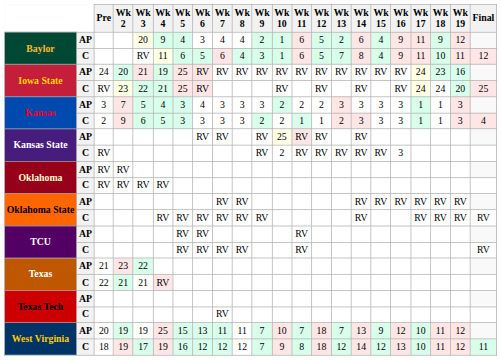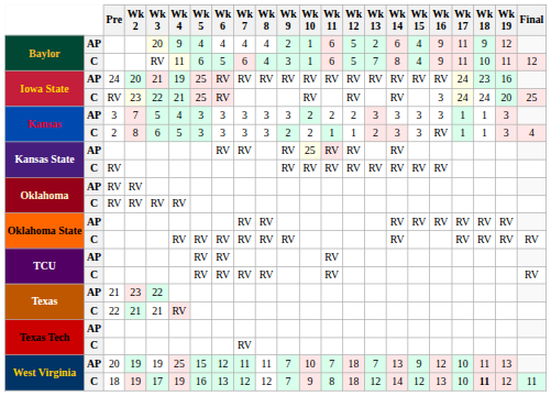 <table class="wikitable" style="white-space:nowrap;font-size:90%;">
 <tr>
 <th colspan=2 style="background:white; border-top-style:hidden; border-left-style:hidden;"> </th>
 <th>Pre</th>
 <th>Wk<br>2</th>
 <th>Wk<br>3</th>
 <th>Wk<br>4</th>
 <th>Wk<br>5</th>
 <th>Wk<br>6</th>
 <th>Wk<br>7</th>
 <th>Wk<br>8</th>
 <th>Wk<br>9</th>
 <th>Wk<br>10</th>
 <th>Wk<br>11</th>
 <th>Wk<br>12</th>
 <th>Wk<br>13</th>
 <th>Wk<br>14</th>
 <th>Wk<br>15</th>
 <th>Wk<br>16</th>
 <th>Wk<br>17</th>
 <th>Wk<br>18</th>
 <th>Wk<br>19</th>
 <th>Final</th>
 </tr>
 <tr style="text-align:center;">
 <th rowspan=2 style="background:#004834; color:#FDBB2F;">Baylor</th>
 <th>AP</th>
 <td style="background:#FFF;"></td>
 <td style="background:#FFF;"></td>
 <td style="background:#FFFFE6;">20</td>
 <td style="background:#D8FFEB;">9</td>
 <td style="background:#D8FFEB;">4</td>
-<td style="background:#FFF;">3</td>
+<td style="background:#FFF;">4</td>
 <td style="background:#FFF;">4</td>
 <td style="background:#FFF;">4</td>
 <td style="background:#D8FFEB;">2</td>
 <td style="background:#D8FFEB;">1</td>
 <td style="background:#FFE6E6;">6</td>
 <td style="background:#D8FFEB;">5</td>
 <td style="background:#D8FFEB;">2</td>
 <td style="background:#FFE6E6;">6</td>
 <td style="background:#D8FFEB;">4</td>
 <td style="background:#FFE6E6;">9</td>
 <td style="background:#FFE6E6;">11</td>
 <td style="background:#D8FFEB;">9</td>
 <td style="background:#FFE6E6;">12</td>
 </tr>
 <tr style="text-align:center;">
 <th>C</th>
 <td style="background:#FFF;"></td>
 <td style="background:#FFF;"></td>
 <td style="background:#FFF;">RV</td>
 <td style="background:#FFFFE6;">11</td>
 <td style="background:#D8FFEB;">6</td>
 <td style="background:#D8FFEB;">5</td>
 <td style="background:#FFE6E6;">6</td>
 <td style="background:#D8FFEB;">4</td>
 <td style="background:#D8FFEB;">3</td>
 <td style="background:#D8FFEB;">1</td>
 <td style="background:#FFE6E6;">6</td>
 <td style="background:#D8FFEB;">5</td>
 <td style="background:#D8FFEB;">7</td>
 <td style="background:#FFE6E6;">8</td>
 <td style="background:#D8FFEB;">4</td>
 <td style="background:#FFE6E6;">9</td>
 <td style="background:#FFE6E6;">11</td>
 <td style="background:#D8FFEB;">10</td>
 <td style="background:#FFE6E6;">11</td>
 <td style="background:#FFE6E6;">12</td>
 </tr>
 <tr style="text-align:center;">
 <th rowspan=2 style="background:#C41E3A; color:#FFD700;">Iowa State</th>
 <th>AP</th>
 <td style="background:#FFF;">24</td>
 <td style="background:#D8FFEB;">20</td>
 <td style="background:#FFE6E6;">21</td>
 <td style="background:#D8FFEB;">19</td>
 <td style="background:#FFE6E6;">25</td>
 <td style="background:#FFE6E6;">RV</td>
 <td style="background:#FFF;">RV</td>
 <td style="background:#FFF;">RV</td>
 <td style="background:#FFF;">RV</td>
 <td style="background:#FFF;">RV</td>
 <td style="background:#FFF;">RV</td>
 <td style="background:#FFF;">RV</td>
 <td style="background:#FFF;">RV</td>
 <td style="background:#FFF;">RV</td>
 <td style="background:#FFF;">RV</td>
 <td style="background:#FFF;">RV</td>
 <td style="background:#FFFFE6;">24</td>
 <td style="background:#D8FFEB;">23</td>
 <td style="background:#D8FFEB;">16</td>
 </tr>
 <tr style="text-align:center;">
 <th>C</th>
 <td style="background:#FFF;">RV</td>
 <td style="background:#FFFFE6;">23</td>
 <td style="background:#D8FFEB;">22</td>
 <td style="background:#D8FFEB;">21</td>
 <td style="background:#FFE6E6;">25</td>
 <td style="background:#FFE6E6;">RV</td>
 <td style="background:#FFF;"></td>
 <td style="background:#FFF;"></td>
 <td style="background:#FFF;"></td>
 <td style="background:#FFF;">RV</td>
 <td style="background:#FFF;"></td>
 <td style="background:#FFF;">RV</td>
 <td style="background:#FFF;"></td>
 <td style="background:#FFF;">RV</td>
 <td style="background:#FFF;"></td>
-<td style="background:#FFF;">RV</td>
+<td style="background:#FFF;">3</td>
 <td style="background:#FFFFE6;">24</td>
 <td style="background:#FFF;">24</td>
 <td style="background:#D8FFEB;">20</td>
 <td style="background:#FFE6E6;">25</td>
 </tr>
 <tr style="text-align:center;">
 <th rowspan=2 style="background:#0049AF; color:#F20030;">Kansas</th>
 <th>AP</th>
 <td style="background:#FFF;">3</td>
 <td style="background:#FFE6E6;">7</td>
 <td style="background:#D8FFEB;">5</td>
 <td style="background:#D8FFEB;">4</td>
 <td style="background:#D8FFEB;">3</td>
-<td style="background:#FFF;">4</td>
+<td style="background:#FFF;">3</td>
 <td style="background:#FFF;">3</td>
 <td style="background:#FFF;">3</td>
 <td style="background:#FFF;">3</td>
 <td style="background:#D8FFEB;">2</td>
 <td style="background:#FFF;">2</td>
 <td style="background:#FFF;">2</td>
 <td style="background:#FFE6E6;">3</td>
 <td style="background:#FFF;">3</td>
 <td style="background:#FFF;">3</td>
 <td style="background:#FFF;">3</td>
 <td style="background:#D8FFEB;">1</td>
 <td style="background:#FFF;">1</td>
 <td style="background:#FFE6E6;">3</td>
 </tr>
 <tr style="text-align:center;">
 <th>C</th>
 <td style="background:#FFF;">2</td>
-<td style="background:#FFE6E6;">9</td>
+<td style="background:#FFE6E6;">8</td>
 <td style="background:#D8FFEB;">6</td>
 <td style="background:#D8FFEB;">5</td>
 <td style="background:#D8FFEB;">3</td>
 <td style="background:#FFF;">3</td>
 <td style="background:#FFF;">3</td>
 <td style="background:#FFF;">3</td>
 <td style="background:#D8FFEB;">2</td>
 <td style="background:#FFF;">2</td>
 <td style="background:#D8FFEB;">1</td>
 <td style="background:#FFF;">1</td>
 <td style="background:#FFE6E6;">2</td>
 <td style="background:#FFE6E6;">3</td>
 <td style="background:#FFF;">3</td>
-<td style="background:#FFF;">3</td>
+<td style="background:#FFF;">RV</td>
 <td style="background:#D8FFEB;">1</td>
 <td style="background:#FFF;">1</td>
 <td style="background:#FFE6E6;">3</td>
 <td style="background:#FFE6E6;">4</td>
 </tr>
 <tr style="text-align:center;">
 <th rowspan=2 style="background:#461D7C; color:white;">Kansas State</th>
 <th>AP</th>
 <td style="background:#FFF;"></td>
 <td style="background:#FFF;"></td>
 <td style="background:#FFF;"></td>
 <td style="background:#FFF;"></td>
 <td style="background:#FFF;"></td>
 <td style="background:#FFF;">RV</td>
 <td style="background:#FFF;">RV</td>
 <td style="background:#FFF;"></td>
 <td style="background:#FFF;">RV</td>
 <td style="background:#FFFFE6;">25</td>
 <td style="background:#FFE6E6;">RV</td>
 <td style="background:#FFF;">RV</td>
 <td style="background:#FFF;"></td>
 <td style="background:#FFF;">RV</td>
 <td style="background:#FFF;"></td>
 <td style="background:#FFF;"></td>
 <td style="background:#FFF;"></td>
 <td style="background:#FFF;"></td>
 <td style="background:#FFF;"></td>
 </tr>
 <tr style="text-align:center;">
 <th>C</th>
 <td style="background:#FFF;">RV</td>
 <td style="background:#FFF;"></td>
 <td style="background:#FFF;"></td>
 <td style="background:#FFF;"></td>
 <td style="background:#FFF;"></td>
 <td style="background:#FFF;"></td>
 <td style="background:#FFF;"></td>
 <td style="background:#FFF;"></td>
 <td style="background:#FFF;">RV</td>
-<td style="background:#FFF;">2</td>
 <td style="background:#FFF;">RV</td>
 <td style="background:#FFF;">RV</td>
 <td style="background:#FFF;">RV</td>
 <td style="background:#FFF;">RV</td>
 <td style="background:#FFF;">RV</td>
-<td style="background:#FFF;">3</td>
+<td style="background:#FFF;">RV</td>
+<td style="background:#FFF;">RV</td>
 <td style="background:#FFF;"></td>
 <td style="background:#FFF;"></td>
 <td style="background:#FFF;"></td>
 <td style="background:#FFF;"></td>
 </tr>
 <tr style="text-align:center;">
 <th rowspan=2 style="background:#960018; color:#FFFDD0;">Oklahoma</th>
 <th>AP</th>
 <td style="background:#FFF;">RV</td>
 <td style="background:#FFF;">RV</td>
 <td style="background:#FFF;"></td>
 <td style="background:#FFF;"></td>
 <td style="background:#FFF;"></td>
 <td style="background:#FFF;"></td>
 <td style="background:#FFF;"></td>
 <td style="background:#FFF;"></td>
 <td style="background:#FFF;"></td>
 <td style="background:#FFF;"></td>
 <td style="background:#FFF;"></td>
 <td style="background:#FFF;"></td>
 <td style="background:#FFF;"></td>
 <td style="background:#FFF;"></td>
 <td style="background:#FFF;"></td>
 <td style="background:#FFF;"></td>
 <td style="background:#FFF;"></td>
 <td style="background:#FFF;"></td>
 <td style="background:#FFF;"></td>
 </tr>
 <tr style="text-align:center;">
 <th>C</th>
 <td style="background:#FFF;">RV</td>
 <td style="background:#FFF;">RV</td>
 <td style="background:#FFF;">RV</td>
 <td style="background:#FFF;">RV</td>
 <td style="background:#FFF;"></td>
 <td style="background:#FFF;"></td>
 <td style="background:#FFF;"></td>
 <td style="background:#FFF;"></td>
 <td style="background:#FFF;"></td>
 <td style="background:#FFF;"></td>
 <td style="background:#FFF;"></td>
 <td style="background:#FFF;"></td>
 <td style="background:#FFF;"></td>
 <td style="background:#FFF;"></td>
 <td style="background:#FFF;"></td>
 <td style="background:#FFF;"></td>
 <td style="background:#FFF;"></td>
 <td style="background:#FFF;"></td>
 <td style="background:#FFF;"></td>
 <td style="background:#FFF;"></td>
 </tr>
 <tr style="text-align:center;">
 <th rowspan=2 style="background:#FF6600; color:black;">Oklahoma State</th>
 <th>AP</th>
 <td style="background:#FFF;"></td>
 <td style="background:#FFF;"></td>
 <td style="background:#FFF;"></td>
 <td style="background:#FFF;"></td>
 <td style="background:#FFF;"></td>
 <td style="background:#FFF;"></td>
 <td style="background:#FFF;">RV</td>
 <td style="background:#FFF;">RV</td>
 <td style="background:#FFF;"></td>
 <td style="background:#FFF;"></td>
 <td style="background:#FFF;"></td>
 <td style="background:#FFF;"></td>
 <td style="background:#FFF;"></td>
 <td style="background:#FFF;">RV</td>
 <td style="background:#FFF;">RV</td>
 <td style="background:#FFF;">RV</td>
 <td style="background:#FFF;">RV</td>
 <td style="background:#FFF;">RV</td>
 <td style="background:#FFF;">RV</td>
 </tr>
 <tr style="text-align:center;">
 <th>C</th>
 <td style="background:#FFF;"></td>
 <td style="background:#FFF;"></td>
 <td style="background:#FFF;"></td>
 <td style="background:#FFF;">RV</td>
 <td style="background:#FFF;">RV</td>
 <td style="background:#FFF;">RV</td>
 <td style="background:#FFF;">RV</td>
 <td style="background:#FFF;">RV</td>
 <td style="background:#FFF;">RV</td>
 <td style="background:#FFF;"></td>
 <td style="background:#FFF;"></td>
 <td style="background:#FFF;"></td>
 <td style="background:#FFF;"></td>
 <td style="background:#FFF;">RV</td>
 <td style="background:#FFF;"></td>
 <td style="background:#FFF;"></td>
 <td style="background:#FFF;">RV</td>
 <td style="background:#FFF;">RV</td>
 <td style="background:#FFF;">RV</td>
 <td style="background:#FFF;">RV</td>
 </tr>
 <tr style="text-align:center;">
 <th rowspan=2 style="background:#520063; color:white;">TCU</th>
 <th>AP</th>
 <td style="background:#FFF;"></td>
 <td style="background:#FFF;"></td>
 <td style="background:#FFF;"></td>
 <td style="background:#FFF;"></td>
 <td style="background:#FFF;">RV</td>
 <td style="background:#FFF;">RV</td>
 <td style="background:#FFF;"></td>
 <td style="background:#FFF;"></td>
 <td style="background:#FFF;"></td>
 <td style="background:#FFF;"></td>
 <td style="background:#FFF;">RV</td>
 <td style="background:#FFF;"></td>
 <td style="background:#FFF;"></td>
 <td style="background:#FFF;"></td>
 <td style="background:#FFF;"></td>
 <td style="background:#FFF;"></td>
 <td style="background:#FFF;"></td>
 <td style="background:#FFF;"></td>
 <td style="background:#FFF;"></td>
 </tr>
 <tr style="text-align:center;">
 <th>C</th>
 <td style="background:#FFF;"></td>
 <td style="background:#FFF;"></td>
 <td style="background:#FFF;"></td>
 <td style="background:#FFF;"></td>
 <td style="background:#FFF;">RV</td>
 <td style="background:#FFF;">RV</td>
 <td style="background:#FFF;">RV</td>
 <td style="background:#FFF;">RV</td>
 <td style="background:#FFF;"></td>
 <td style="background:#FFF;"></td>
 <td style="background:#FFF;">RV</td>
 <td style="background:#FFF;"></td>
 <td style="background:#FFF;"></td>
 <td style="background:#FFF;"></td>
 <td style="background:#FFF;"></td>
 <td style="background:#FFF;"></td>
 <td style="background:#FFF;"></td>
 <td style="background:#FFF;"></td>
 <td style="background:#FFF;"></td>
 <td style="background:#FFF;">RV</td>
 </tr>
 <tr style="text-align:center;">
 <th rowspan=2 style="background:#bf5700; color:white;">Texas</th>
 <th>AP</th>
 <td style="background:#FFF;">21</td>
 <td style="background:#FFE6E6;">23</td>
 <td style="background:#D8FFEB;">22</td>
 <td style="background:#FFF;"></td>
 <td style="background:#FFF;"></td>
 <td style="background:#FFF;"></td>
 <td style="background:#FFF;"></td>
 <td style="background:#FFF;"></td>
 <td style="background:#FFF;"></td>
 <td style="background:#FFF;"></td>
 <td style="background:#FFF;"></td>
 <td style="background:#FFF;"></td>
 <td style="background:#FFF;"></td>
 <td style="background:#FFF;"></td>
 <td style="background:#FFF;"></td>
 <td style="background:#FFF;"></td>
 <td style="background:#FFF;"></td>
 <td style="background:#FFF;"></td>
 <td style="background:#FFF;"></td>
 </tr>
 <tr style="text-align:center;">
 <th>C</th>
 <td style="background:#FFF;">22</td>
 <td style="background:#D8FFEB;">21</td>
 <td style="background:#FFF;">21</td>
 <td style="background:#FFE6E6;">RV</td>
 <td style="background:#FFF;"></td>
 <td style="background:#FFF;"></td>
 <td style="background:#FFF;"></td>
 <td style="background:#FFF;"></td>
 <td style="background:#FFF;"></td>
 <td style="background:#FFF;"></td>
 <td style="background:#FFF;"></td>
 <td style="background:#FFF;"></td>
 <td style="background:#FFF;"></td>
 <td style="background:#FFF;"></td>
 <td style="background:#FFF;"></td>
 <td style="background:#FFF;"></td>
 <td style="background:#FFF;"></td>
 <td style="background:#FFF;"></td>
 <td style="background:#FFF;"></td>
 <td style="background:#FFF;"></td>
 </tr>
 <tr style="text-align:center;">
 <th rowspan=2 style="background:#CC0000; color:black;">Texas Tech</th>
 <th>AP</th>
 <td style="background:#FFF;"></td>
 <td style="background:#FFF;"></td>
 <td style="background:#FFF;"></td>
 <td style="background:#FFF;"></td>
 <td style="background:#FFF;"></td>
 <td style="background:#FFF;"></td>
 <td style="background:#FFF;"></td>
 <td style="background:#FFF;"></td>
 <td style="background:#FFF;"></td>
 <td style="background:#FFF;"></td>
 <td style="background:#FFF;"></td>
 <td style="background:#FFF;"></td>
 <td style="background:#FFF;"></td>
 <td style="background:#FFF;"></td>
 <td style="background:#FFF;"></td>
 <td style="background:#FFF;"></td>
 <td style="background:#FFF;"></td>
 <td style="background:#FFF;"></td>
 <td style="background:#FFF;"></td>
 </tr>
 <tr style="text-align:center;">
 <th>C</th>
 <td style="background:#FFF;"></td>
 <td style="background:#FFF;"></td>
 <td style="background:#FFF;"></td>
 <td style="background:#FFF;"></td>
 <td style="background:#FFF;"></td>
 <td style="background:#FFF;"></td>
 <td style="background:#FFF;">RV</td>
 <td style="background:#FFF;"></td>
 <td style="background:#FFF;"></td>
 <td style="background:#FFF;"></td>
 <td style="background:#FFF;"></td>
 <td style="background:#FFF;"></td>
 <td style="background:#FFF;"></td>
 <td style="background:#FFF;"></td>
 <td style="background:#FFF;"></td>
 <td style="background:#FFF;"></td>
 <td style="background:#FFF;"></td>
 <td style="background:#FFF;"></td>
 <td style="background:#FFF;"></td>
 <td style="background:#FFF;"></td>
 </tr>
 <tr style="text-align:center;">
 <th rowspan=2 style="background:#003366; color:#FFCC00;">West Virginia</th>
 <th>AP</th>
 <td style="background:#FFF;">20</td>
 <td style="background:#D8FFEB;">19</td>
 <td style="background:#FFF;">19</td>
 <td style="background:#FFE6E6;">25</td>
 <td style="background:#D8FFEB;">15</td>
-<td style="background:#D8FFEB;">13</td>
+<td style="background:#D8FFEB;">12</td>
 <td style="background:#D8FFEB;">11</td>
 <td style="background:#FFF;">11</td>
 <td style="background:#D8FFEB;">7</td>
 <td style="background:#FFE6E6;">10</td>
 <td style="background:#D8FFEB;">7</td>
 <td style="background:#FFE6E6;">18</td>
 <td style="background:#D8FFEB;">7</td>
 <td style="background:#FFE6E6;">13</td>
 <td style="background:#D8FFEB;">9</td>
 <td style="background:#FFE6E6;">12</td>
 <td style="background:#D8FFEB;">10</td>
 <td style="background:#FFE6E6;">11</td>
-<td style="background:#FFE6E6;">12</td>
+<td style="background:#FFE6E6;">13</td>
 </tr>
 <tr style="text-align:center;">
 <th>C</th>
 <td style="background:#FFF;">18</td>
 <td style="background:#FFE6E6;">19</td>
 <td style="background:#D8FFEB;">17</td>
 <td style="background:#FFE6E6;">19</td>
 <td style="background:#D8FFEB;">16</td>
-<td style="background:#D8FFEB;">12</td>
+<td style="background:#D8FFEB;">13</td>
 <td style="background:#D8FFEB;">12</td>
 <td style="background:#FFF;">12</td>
 <td style="background:#D8FFEB;">7</td>
 <td style="background:#FFE6E6;">9</td>
 <td style="background:#D8FFEB;">8</td>
 <td style="background:#FFE6E6;">18</td>
 <td style="background:#D8FFEB;">12</td>
 <td style="background:#FFE6E6;">14</td>
 <td style="background:#D8FFEB;">12</td>
 <td style="background:#FFE6E6;">13</td>
 <td style="background:#D8FFEB;">10</td>
-<td style="background:#FFE6E6;">11</td>
+<td style="background:#FFE6E6;"><strong>11</strong></td>
 <td style="background:#FFE6E6;">12</td>
 <td style="background:#D8FFEB;">11</td>
 </tr>
 </table>
